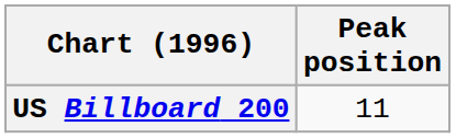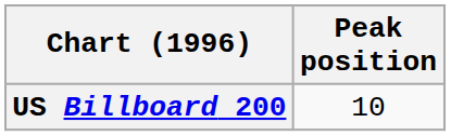 <table class="wikitable sortable plainrowheaders" style="text-align:center">
 <tr>
 <th scope="col">Chart (1996)</th>
 <th scope="col">Peak<br>position</th>
 </tr>
 <tr>
 <th scope="row">US <a href='#'><em>Billboard</em> 200</a></th>
-<td>11</td>
+<td>10</td>
 </tr>
 </table>
